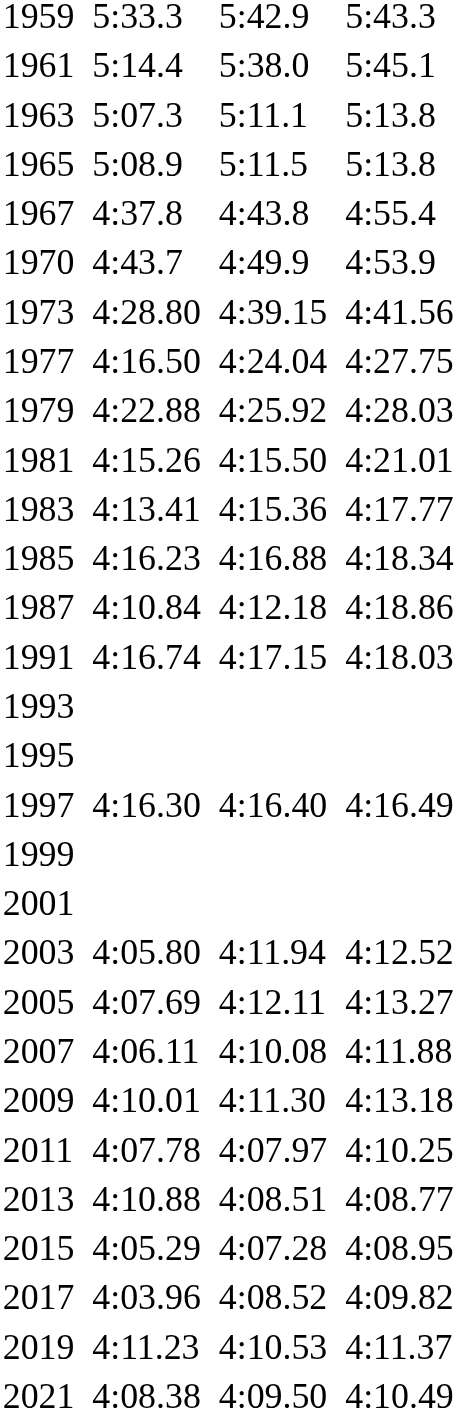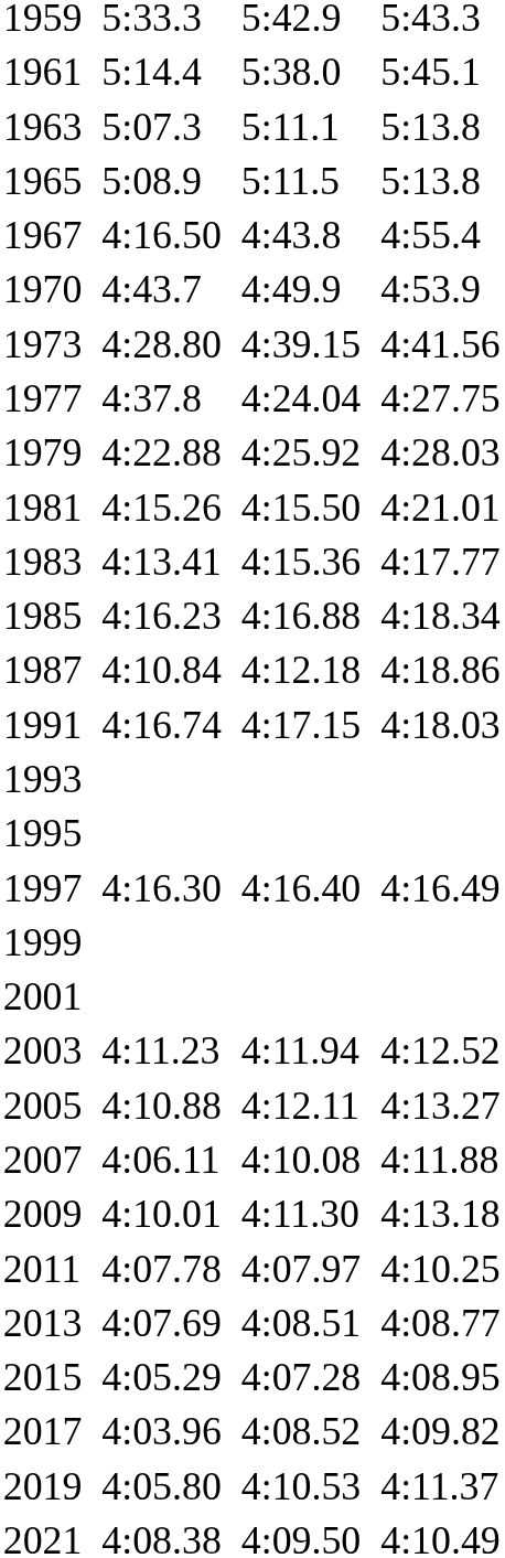 <table>
 <tr>
 <td>1959</td>
 <td></td>
 <td>5:33.3</td>
 <td></td>
 <td>5:42.9</td>
 <td></td>
 <td>5:43.3</td>
 </tr>
 <tr>
 <td>1961</td>
 <td></td>
 <td>5:14.4</td>
 <td></td>
 <td>5:38.0</td>
 <td></td>
 <td>5:45.1</td>
 </tr>
 <tr>
 <td>1963</td>
 <td></td>
 <td>5:07.3</td>
 <td></td>
 <td>5:11.1</td>
 <td></td>
 <td>5:13.8</td>
 </tr>
 <tr>
 <td>1965</td>
 <td></td>
 <td>5:08.9</td>
 <td></td>
 <td>5:11.5</td>
 <td></td>
 <td>5:13.8</td>
 </tr>
 <tr>
 <td>1967</td>
 <td></td>
-<td>4:37.8</td>
+<td>4:16.50</td>
 <td></td>
 <td>4:43.8</td>
 <td></td>
 <td>4:55.4</td>
 </tr>
 <tr>
 <td>1970</td>
 <td></td>
 <td>4:43.7</td>
 <td></td>
 <td>4:49.9</td>
 <td></td>
 <td>4:53.9</td>
 </tr>
 <tr>
 <td>1973</td>
 <td></td>
 <td>4:28.80</td>
 <td></td>
 <td>4:39.15</td>
 <td></td>
 <td>4:41.56</td>
 </tr>
 <tr>
 <td>1977</td>
 <td></td>
-<td>4:16.50</td>
+<td>4:37.8</td>
 <td></td>
 <td>4:24.04</td>
 <td></td>
 <td>4:27.75</td>
 </tr>
 <tr>
 <td>1979</td>
 <td></td>
 <td>4:22.88</td>
 <td></td>
 <td>4:25.92</td>
 <td></td>
 <td>4:28.03</td>
 </tr>
 <tr>
 <td>1981</td>
 <td></td>
 <td>4:15.26</td>
 <td></td>
 <td>4:15.50</td>
 <td></td>
 <td>4:21.01</td>
 </tr>
 <tr>
 <td>1983</td>
 <td></td>
 <td>4:13.41</td>
 <td></td>
 <td>4:15.36</td>
 <td></td>
 <td>4:17.77</td>
 </tr>
 <tr>
 <td>1985</td>
 <td></td>
 <td>4:16.23</td>
 <td></td>
 <td>4:16.88</td>
 <td></td>
 <td>4:18.34</td>
 </tr>
 <tr>
 <td>1987</td>
 <td></td>
 <td>4:10.84</td>
 <td></td>
 <td>4:12.18</td>
 <td></td>
 <td>4:18.86</td>
 </tr>
 <tr>
 <td>1991</td>
 <td></td>
 <td>4:16.74</td>
 <td></td>
 <td>4:17.15</td>
 <td></td>
 <td>4:18.03</td>
 </tr>
 <tr>
 <td>1993</td>
 <td></td>
 <td></td>
 <td></td>
 <td></td>
 <td></td>
 <td></td>
 </tr>
 <tr>
 <td>1995</td>
 <td></td>
 <td></td>
 <td></td>
 <td></td>
 <td></td>
 <td></td>
 </tr>
 <tr>
 <td>1997</td>
 <td></td>
 <td>4:16.30</td>
 <td></td>
 <td>4:16.40</td>
 <td></td>
 <td>4:16.49</td>
 </tr>
 <tr>
 <td>1999</td>
 <td></td>
 <td></td>
 <td></td>
 <td></td>
 <td></td>
 <td></td>
 </tr>
 <tr>
 <td>2001</td>
 <td></td>
 <td></td>
 <td></td>
 <td></td>
 <td></td>
 <td></td>
 </tr>
 <tr>
 <td>2003</td>
 <td></td>
-<td>4:05.80</td>
+<td>4:11.23</td>
 <td></td>
 <td>4:11.94</td>
 <td></td>
 <td>4:12.52</td>
 </tr>
 <tr>
 <td>2005</td>
 <td></td>
-<td>4:07.69</td>
+<td>4:10.88</td>
 <td></td>
 <td>4:12.11</td>
 <td></td>
 <td>4:13.27</td>
 </tr>
 <tr>
 <td>2007</td>
 <td></td>
 <td>4:06.11</td>
 <td></td>
 <td>4:10.08</td>
 <td></td>
 <td>4:11.88</td>
 </tr>
 <tr>
 <td>2009</td>
 <td></td>
 <td>4:10.01</td>
 <td></td>
 <td>4:11.30</td>
 <td></td>
 <td>4:13.18</td>
 </tr>
 <tr>
 <td>2011</td>
 <td></td>
 <td>4:07.78</td>
 <td></td>
 <td>4:07.97</td>
 <td></td>
 <td>4:10.25</td>
 </tr>
 <tr>
 <td>2013</td>
 <td></td>
-<td>4:10.88</td>
+<td>4:07.69</td>
 <td></td>
 <td>4:08.51</td>
 <td></td>
 <td>4:08.77</td>
 </tr>
 <tr>
 <td>2015</td>
 <td></td>
 <td>4:05.29</td>
 <td></td>
 <td>4:07.28</td>
 <td></td>
 <td>4:08.95</td>
 </tr>
 <tr>
 <td>2017</td>
 <td></td>
 <td>4:03.96</td>
 <td></td>
 <td>4:08.52</td>
 <td></td>
 <td>4:09.82</td>
 </tr>
 <tr>
 <td>2019</td>
 <td></td>
-<td>4:11.23</td>
+<td>4:05.80</td>
 <td></td>
 <td>4:10.53</td>
 <td></td>
 <td>4:11.37</td>
 </tr>
 <tr>
 <td>2021</td>
 <td></td>
 <td>4:08.38</td>
 <td></td>
 <td>4:09.50</td>
 <td></td>
 <td>4:10.49</td>
 </tr>
 </table>
